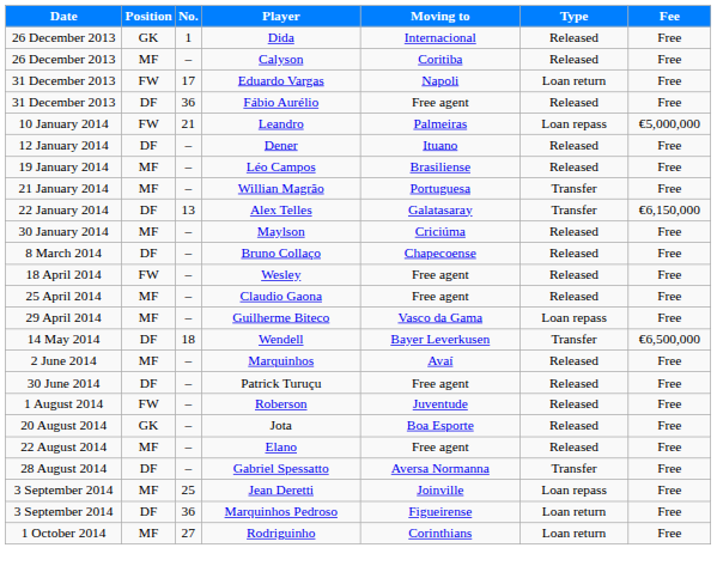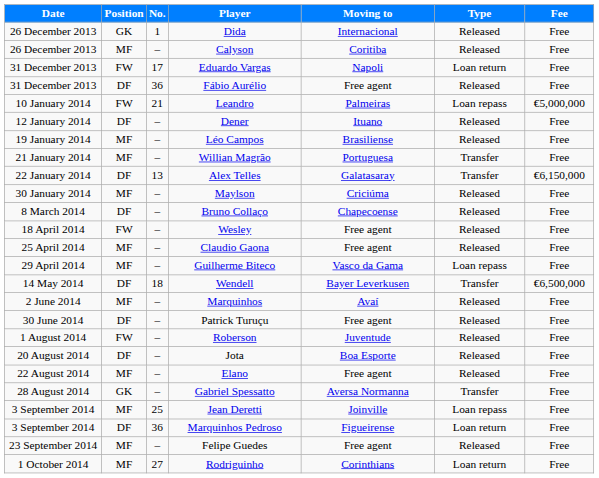 <table class="wikitable sortable">
 <tr>
 <th style="background:#007FFF; color:white;" width="130">Date</th>
 <th style="background:#007FFF; color:white;">Position</th>
 <th style="background:#007FFF; color:white;">No.</th>
 <th style="background:#007FFF; color:white;" width="180">Player</th>
 <th style="background:#007FFF; color:white;" width="180">Moving to</th>
 <th style="background:#007FFF; color:white;" width="120">Type</th>
 <th style="background:#007FFF; color:white;" width="90">Fee</th>
 </tr>
 <tr>
 <td style="text-align:center;">26 December 2013</td>
 <td style="text-align:center;">GK</td>
 <td style="text-align:center;">1</td>
 <td style="text-align:center;"> <a href='#'>Dida</a></td>
 <td style="text-align:center;"> <a href='#'>Internacional</a></td>
 <td style="text-align:center;">Released</td>
 <td style="text-align:center;">Free</td>
 </tr>
 <tr>
 <td style="text-align:center;">26 December 2013</td>
 <td style="text-align:center;">MF</td>
 <td style="text-align:center;">–</td>
 <td style="text-align:center;"> <a href='#'>Calyson</a></td>
 <td style="text-align:center;"> <a href='#'>Coritiba</a></td>
 <td style="text-align:center;">Released</td>
 <td style="text-align:center;">Free</td>
 </tr>
 <tr>
 <td style="text-align:center;">31 December 2013</td>
 <td style="text-align:center;">FW</td>
 <td style="text-align:center;">17</td>
 <td style="text-align:center;"> <a href='#'>Eduardo Vargas</a></td>
 <td style="text-align:center;"> <a href='#'>Napoli</a></td>
 <td style="text-align:center;">Loan return</td>
 <td style="text-align:center;">Free</td>
 </tr>
 <tr>
 <td style="text-align:center;">31 December 2013</td>
 <td style="text-align:center;">DF</td>
 <td style="text-align:center;">36</td>
 <td style="text-align:center;"> <a href='#'>Fábio Aurélio</a></td>
 <td style="text-align:center;">Free agent</td>
 <td style="text-align:center;">Released</td>
 <td style="text-align:center;">Free</td>
 </tr>
 <tr>
 <td style="text-align:center;">10 January 2014</td>
 <td style="text-align:center;">FW</td>
 <td style="text-align:center;">21</td>
 <td style="text-align:center;"> <a href='#'>Leandro</a></td>
 <td style="text-align:center;"> <a href='#'>Palmeiras</a></td>
 <td style="text-align:center;">Loan repass</td>
 <td style="text-align:center;">€5,000,000</td>
 </tr>
 <tr>
 <td style="text-align:center;">12 January 2014</td>
 <td style="text-align:center;">DF</td>
 <td style="text-align:center;">–</td>
 <td style="text-align:center;"> <a href='#'>Dener</a></td>
 <td style="text-align:center;"> <a href='#'>Ituano</a></td>
 <td style="text-align:center;">Released</td>
 <td style="text-align:center;">Free</td>
 </tr>
 <tr>
 <td style="text-align:center;">19 January 2014</td>
 <td style="text-align:center;">MF</td>
 <td style="text-align:center;">–</td>
 <td style="text-align:center;"> <a href='#'>Léo Campos</a></td>
 <td style="text-align:center;"> <a href='#'>Brasiliense</a></td>
 <td style="text-align:center;">Released</td>
 <td style="text-align:center;">Free</td>
 </tr>
 <tr>
 <td style="text-align:center;">21 January 2014</td>
 <td style="text-align:center;">MF</td>
 <td style="text-align:center;">–</td>
 <td style="text-align:center;"> <a href='#'>Willian Magrão</a></td>
 <td style="text-align:center;"> <a href='#'>Portuguesa</a></td>
 <td style="text-align:center;">Transfer</td>
 <td style="text-align:center;">Free</td>
 </tr>
 <tr>
 <td style="text-align:center;">22 January 2014</td>
 <td style="text-align:center;">DF</td>
 <td style="text-align:center;">13</td>
 <td style="text-align:center;"> <a href='#'>Alex Telles</a></td>
 <td style="text-align:center;"> <a href='#'>Galatasaray</a></td>
 <td style="text-align:center;">Transfer</td>
 <td style="text-align:center;">€6,150,000</td>
 </tr>
 <tr>
 <td style="text-align:center;">30 January 2014</td>
 <td style="text-align:center;">MF</td>
 <td style="text-align:center;">–</td>
 <td style="text-align:center;"> <a href='#'>Maylson</a></td>
 <td style="text-align:center;"> <a href='#'>Criciúma</a></td>
 <td style="text-align:center;">Released</td>
 <td style="text-align:center;">Free</td>
 </tr>
 <tr>
 <td style="text-align:center;">8 March 2014</td>
 <td style="text-align:center;">DF</td>
 <td style="text-align:center;">–</td>
 <td style="text-align:center;"> <a href='#'>Bruno Collaço</a></td>
 <td style="text-align:center;"> <a href='#'>Chapecoense</a></td>
 <td style="text-align:center;">Released</td>
 <td style="text-align:center;">Free</td>
 </tr>
 <tr>
 <td style="text-align:center;">18 April 2014</td>
 <td style="text-align:center;">FW</td>
 <td style="text-align:center;">–</td>
 <td style="text-align:center;"> <a href='#'>Wesley</a></td>
 <td style="text-align:center;">Free agent</td>
 <td style="text-align:center;">Released</td>
 <td style="text-align:center;">Free</td>
 </tr>
 <tr>
 <td style="text-align:center;">25 April 2014</td>
 <td style="text-align:center;">MF</td>
 <td style="text-align:center;">–</td>
 <td style="text-align:center;"> <a href='#'>Claudio Gaona</a></td>
 <td style="text-align:center;">Free agent</td>
 <td style="text-align:center;">Released</td>
 <td style="text-align:center;">Free</td>
 </tr>
 <tr>
 <td style="text-align:center;">29 April 2014</td>
 <td style="text-align:center;">MF</td>
 <td style="text-align:center;">–</td>
 <td style="text-align:center;"> <a href='#'>Guilherme Biteco</a></td>
 <td style="text-align:center;"> <a href='#'>Vasco da Gama</a></td>
 <td style="text-align:center;">Loan repass</td>
 <td style="text-align:center;">Free</td>
 </tr>
 <tr>
 <td style="text-align:center;">14 May 2014</td>
 <td style="text-align:center;">DF</td>
 <td style="text-align:center;">18</td>
 <td style="text-align:center;"> <a href='#'>Wendell</a></td>
 <td style="text-align:center;"> <a href='#'>Bayer Leverkusen</a></td>
 <td style="text-align:center;">Transfer</td>
 <td style="text-align:center;">€6,500,000</td>
 </tr>
 <tr>
 <td style="text-align:center;">2 June 2014</td>
 <td style="text-align:center;">MF</td>
 <td style="text-align:center;">–</td>
 <td style="text-align:center;"> <a href='#'>Marquinhos</a></td>
 <td style="text-align:center;"> <a href='#'>Avaí</a></td>
 <td style="text-align:center;">Released</td>
 <td style="text-align:center;">Free</td>
 </tr>
 <tr>
 <td style="text-align:center;">30 June 2014</td>
 <td style="text-align:center;">DF</td>
 <td style="text-align:center;">–</td>
 <td style="text-align:center;"> Patrick Turuçu</td>
 <td style="text-align:center;">Free agent</td>
 <td style="text-align:center;">Released</td>
 <td style="text-align:center;">Free</td>
 </tr>
 <tr>
 <td style="text-align:center;">1 August 2014</td>
 <td style="text-align:center;">FW</td>
 <td style="text-align:center;">–</td>
 <td style="text-align:center;"> <a href='#'>Roberson</a></td>
 <td style="text-align:center;"> <a href='#'>Juventude</a></td>
 <td style="text-align:center;">Released</td>
 <td style="text-align:center;">Free</td>
 </tr>
 <tr>
 <td style="text-align:center;">20 August 2014</td>
-<td style="text-align:center;">GK</td>
+<td style="text-align:center;">DF</td>
 <td style="text-align:center;">–</td>
 <td style="text-align:center;"> Jota</td>
 <td style="text-align:center;"> <a href='#'>Boa Esporte</a></td>
 <td style="text-align:center;">Released</td>
 <td style="text-align:center;">Free</td>
 </tr>
 <tr>
 <td style="text-align:center;">22 August 2014</td>
 <td style="text-align:center;">MF</td>
 <td style="text-align:center;">–</td>
 <td style="text-align:center;"> <a href='#'>Elano</a></td>
 <td style="text-align:center;">Free agent</td>
 <td style="text-align:center;">Released</td>
 <td style="text-align:center;">Free</td>
 </tr>
 <tr>
 <td style="text-align:center;">28 August 2014</td>
-<td style="text-align:center;">DF</td>
+<td style="text-align:center;">GK</td>
 <td style="text-align:center;">–</td>
 <td style="text-align:center;"> <a href='#'>Gabriel Spessatto</a></td>
 <td style="text-align:center;"> <a href='#'>Aversa Normanna</a></td>
 <td style="text-align:center;">Transfer</td>
 <td style="text-align:center;">Free</td>
 </tr>
 <tr>
 <td style="text-align:center;">3 September 2014</td>
 <td style="text-align:center;">MF</td>
 <td style="text-align:center;">25</td>
 <td style="text-align:center;"> <a href='#'>Jean Deretti</a></td>
 <td style="text-align:center;"> <a href='#'>Joinville</a></td>
 <td style="text-align:center;">Loan repass</td>
 <td style="text-align:center;">Free</td>
 </tr>
 <tr>
 <td style="text-align:center;">3 September 2014</td>
 <td style="text-align:center;">DF</td>
 <td style="text-align:center;">36</td>
 <td style="text-align:center;"> <a href='#'>Marquinhos Pedroso</a></td>
 <td style="text-align:center;"> <a href='#'>Figueirense</a></td>
 <td style="text-align:center;">Loan return</td>
 <td style="text-align:center;">Free</td>
 </tr>
 <tr>
+<td style="text-align:center;">23 September 2014</td>
+<td style="text-align:center;">MF</td>
+<td style="text-align:center;">–</td>
+<td style="text-align:center;"> Felipe Guedes</td>
+<td style="text-align:center;">Free agent</td>
+<td style="text-align:center;">Released</td>
+<td style="text-align:center;">Free</td>
+</tr>
+<tr>
 <td style="text-align:center;">1 October 2014</td>
 <td style="text-align:center;">MF</td>
 <td style="text-align:center;">27</td>
 <td style="text-align:center;"> <a href='#'>Rodriguinho</a></td>
 <td style="text-align:center;"> <a href='#'>Corinthians</a></td>
 <td style="text-align:center;">Loan return</td>
 <td style="text-align:center;">Free</td>
 </tr>
 </table>
